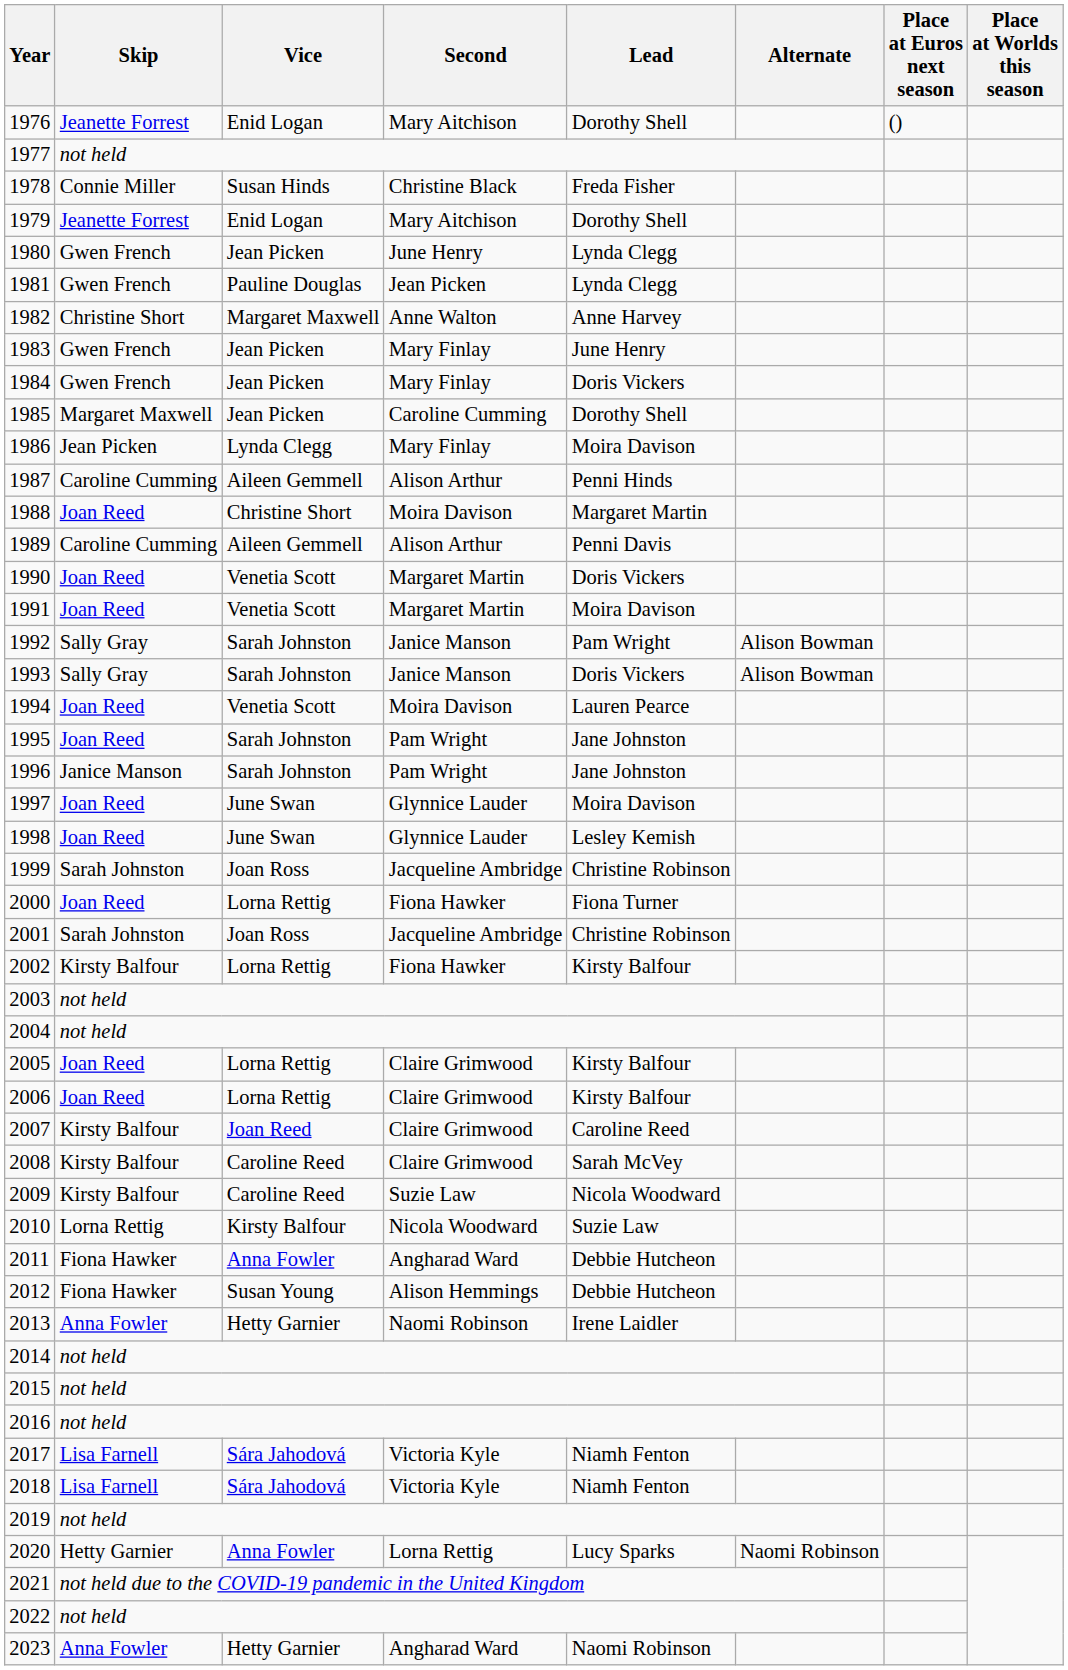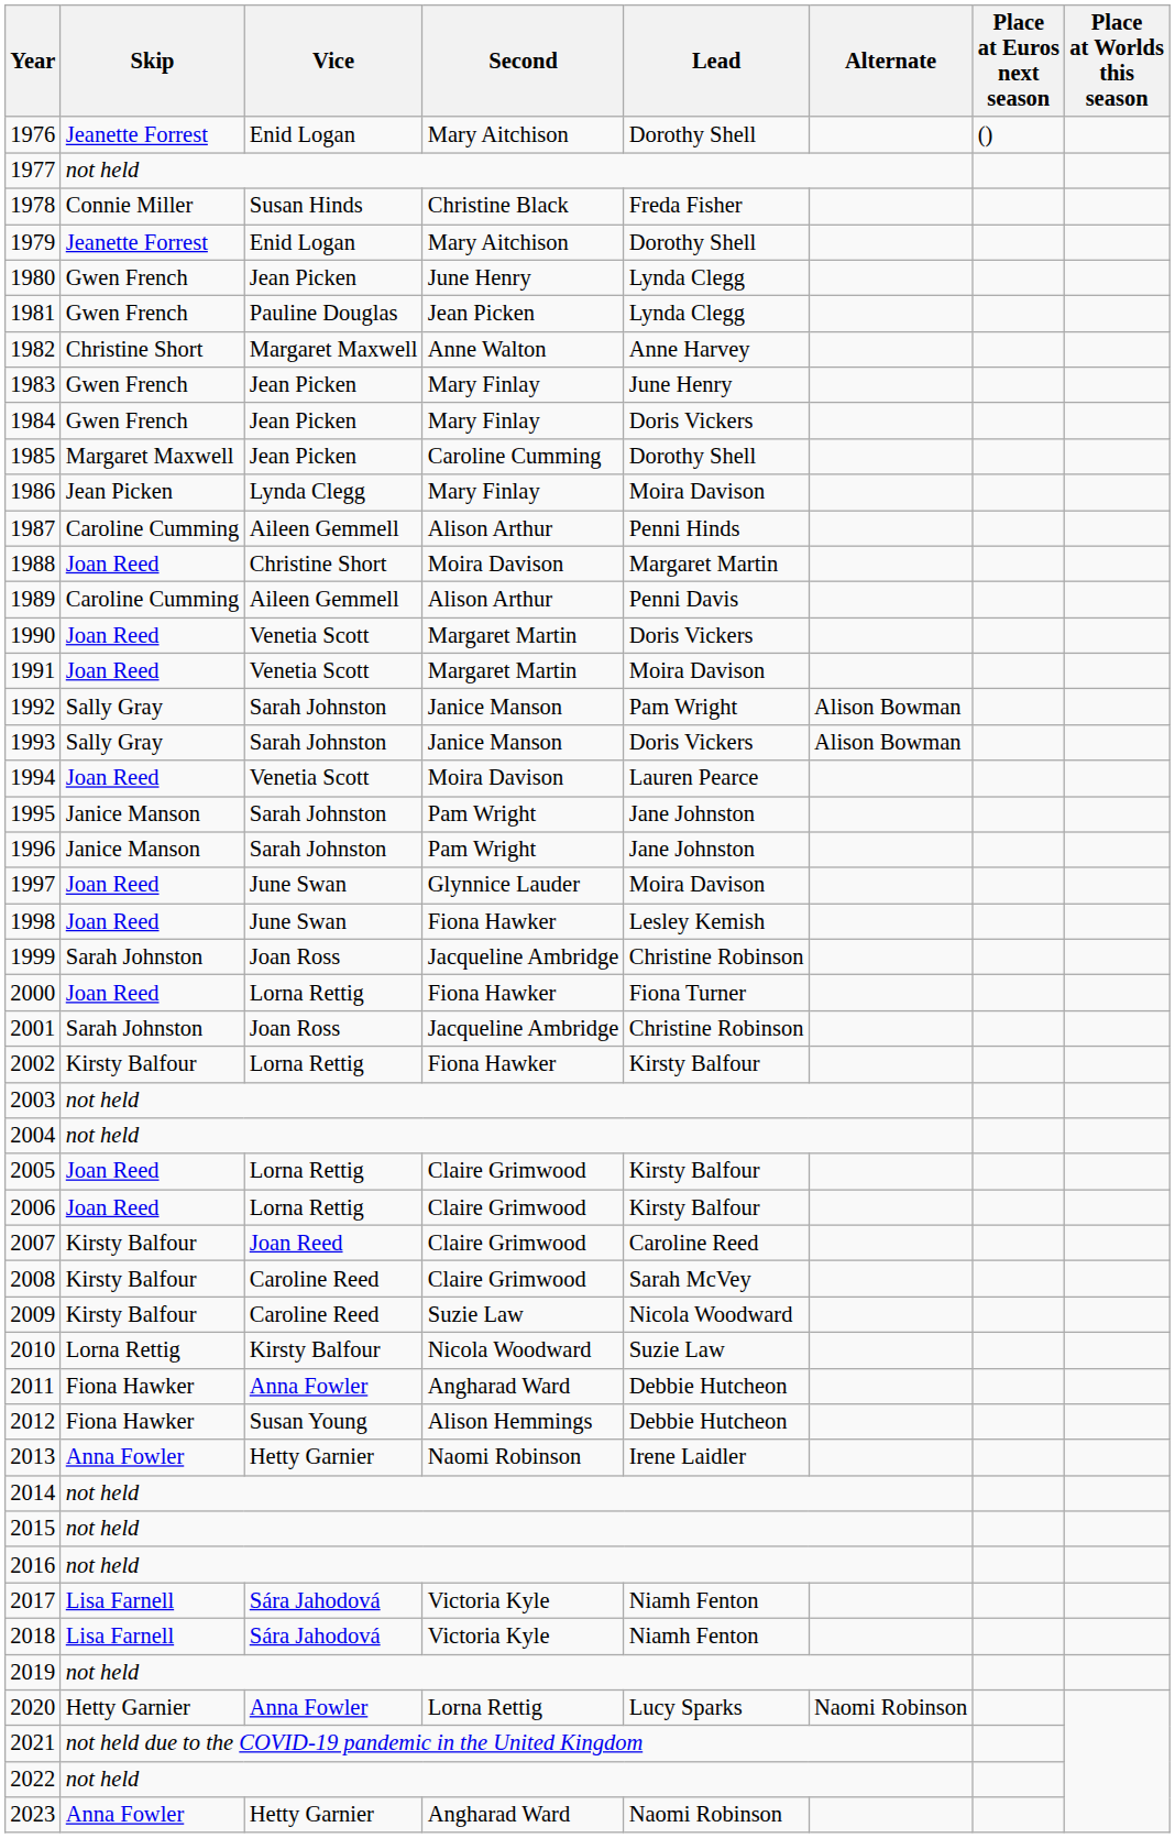 <table class="wikitable">
 <tr>
 <th>Year</th>
 <th>Skip</th>
 <th>Vice</th>
 <th>Second</th>
 <th>Lead</th>
 <th>Alternate</th>
 <th>Place<br>at Euros<br>next<br>season</th>
 <th>Place<br>at Worlds<br>this<br>season</th>
 </tr>
 <tr>
 <td>1976</td>
 <td><a href='#'>Jeanette Forrest</a></td>
 <td>Enid Logan</td>
 <td>Mary Aitchison</td>
 <td>Dorothy Shell</td>
 <td></td>
 <td> ()</td>
 <td></td>
 </tr>
 <tr>
 <td>1977</td>
 <td colspan=5><em>not held</em></td>
 <td></td>
 <td></td>
 </tr>
 <tr>
 <td>1978</td>
 <td>Connie Miller</td>
 <td>Susan Hinds</td>
 <td>Christine Black</td>
 <td>Freda Fisher</td>
 <td></td>
 <td></td>
 <td></td>
 </tr>
 <tr>
 <td>1979</td>
 <td><a href='#'>Jeanette Forrest</a></td>
 <td>Enid Logan</td>
 <td>Mary Aitchison</td>
 <td>Dorothy Shell</td>
 <td></td>
 <td></td>
 <td></td>
 </tr>
 <tr>
 <td>1980</td>
 <td>Gwen French</td>
 <td>Jean Picken</td>
 <td>June Henry</td>
 <td>Lynda Clegg</td>
 <td></td>
 <td></td>
 <td></td>
 </tr>
 <tr>
 <td>1981</td>
 <td>Gwen French</td>
 <td>Pauline Douglas</td>
 <td>Jean Picken</td>
 <td>Lynda Clegg</td>
 <td></td>
 <td></td>
 <td></td>
 </tr>
 <tr>
 <td>1982</td>
 <td>Christine Short</td>
 <td>Margaret Maxwell</td>
 <td>Anne Walton</td>
 <td>Anne Harvey</td>
 <td></td>
 <td></td>
 <td></td>
 </tr>
 <tr>
 <td>1983</td>
 <td>Gwen French</td>
 <td>Jean Picken</td>
 <td>Mary Finlay</td>
 <td>June Henry</td>
 <td></td>
 <td></td>
 <td></td>
 </tr>
 <tr>
 <td>1984</td>
 <td>Gwen French</td>
 <td>Jean Picken</td>
 <td>Mary Finlay</td>
 <td>Doris Vickers</td>
 <td></td>
 <td></td>
 <td></td>
 </tr>
 <tr>
 <td>1985</td>
 <td>Margaret Maxwell</td>
 <td>Jean Picken</td>
 <td>Caroline Cumming</td>
 <td>Dorothy Shell</td>
 <td></td>
 <td></td>
 <td></td>
 </tr>
 <tr>
 <td>1986</td>
 <td>Jean Picken</td>
 <td>Lynda Clegg</td>
 <td>Mary Finlay</td>
 <td>Moira Davison</td>
 <td></td>
 <td></td>
 <td></td>
 </tr>
 <tr>
 <td>1987</td>
 <td>Caroline Cumming</td>
 <td>Aileen Gemmell</td>
 <td>Alison Arthur</td>
 <td>Penni Hinds</td>
 <td></td>
 <td></td>
 <td></td>
 </tr>
 <tr>
 <td>1988</td>
 <td><a href='#'>Joan Reed</a></td>
 <td>Christine Short</td>
 <td>Moira Davison</td>
 <td>Margaret Martin</td>
 <td></td>
 <td></td>
 <td></td>
 </tr>
 <tr>
 <td>1989</td>
 <td>Caroline Cumming</td>
 <td>Aileen Gemmell</td>
 <td>Alison Arthur</td>
 <td>Penni Davis</td>
 <td></td>
 <td></td>
 <td></td>
 </tr>
 <tr>
 <td>1990</td>
 <td><a href='#'>Joan Reed</a></td>
 <td>Venetia Scott</td>
 <td>Margaret Martin</td>
 <td>Doris Vickers</td>
 <td></td>
 <td></td>
 <td></td>
 </tr>
 <tr>
 <td>1991</td>
 <td><a href='#'>Joan Reed</a></td>
 <td>Venetia Scott</td>
 <td>Margaret Martin</td>
 <td>Moira Davison</td>
 <td></td>
 <td></td>
 <td></td>
 </tr>
 <tr>
 <td>1992</td>
 <td>Sally Gray</td>
 <td>Sarah Johnston</td>
 <td>Janice Manson</td>
 <td>Pam Wright</td>
 <td>Alison Bowman</td>
 <td></td>
 <td></td>
 </tr>
 <tr>
 <td>1993</td>
 <td>Sally Gray</td>
 <td>Sarah Johnston</td>
 <td>Janice Manson</td>
 <td>Doris Vickers</td>
 <td>Alison Bowman</td>
 <td></td>
 <td></td>
 </tr>
 <tr>
 <td>1994</td>
 <td><a href='#'>Joan Reed</a></td>
 <td>Venetia Scott</td>
 <td>Moira Davison</td>
 <td>Lauren Pearce</td>
 <td></td>
 <td></td>
 <td></td>
 </tr>
 <tr>
 <td>1995</td>
-<td><a href='#'>Joan Reed</a></td>
+<td>Janice Manson</td>
 <td>Sarah Johnston</td>
 <td>Pam Wright</td>
 <td>Jane Johnston</td>
 <td></td>
 <td></td>
 <td></td>
 </tr>
 <tr>
 <td>1996</td>
 <td>Janice Manson</td>
 <td>Sarah Johnston</td>
 <td>Pam Wright</td>
 <td>Jane Johnston</td>
 <td></td>
 <td></td>
 <td></td>
 </tr>
 <tr>
 <td>1997</td>
 <td><a href='#'>Joan Reed</a></td>
 <td>June Swan</td>
 <td>Glynnice Lauder</td>
 <td>Moira Davison</td>
 <td></td>
 <td></td>
 <td></td>
 </tr>
 <tr>
 <td>1998</td>
 <td><a href='#'>Joan Reed</a></td>
 <td>June Swan</td>
-<td>Glynnice Lauder</td>
+<td>Fiona Hawker</td>
 <td>Lesley Kemish</td>
 <td></td>
 <td></td>
 <td></td>
 </tr>
 <tr>
 <td>1999</td>
 <td>Sarah Johnston</td>
 <td>Joan Ross</td>
 <td>Jacqueline Ambridge</td>
 <td>Christine Robinson</td>
 <td></td>
 <td></td>
 <td></td>
 </tr>
 <tr>
 <td>2000</td>
 <td><a href='#'>Joan Reed</a></td>
 <td>Lorna Rettig</td>
 <td>Fiona Hawker</td>
 <td>Fiona Turner</td>
 <td></td>
 <td></td>
 <td></td>
 </tr>
 <tr>
 <td>2001</td>
 <td>Sarah Johnston</td>
 <td>Joan Ross</td>
 <td>Jacqueline Ambridge</td>
 <td>Christine Robinson</td>
 <td></td>
 <td></td>
 <td></td>
 </tr>
 <tr>
 <td>2002</td>
 <td>Kirsty Balfour</td>
 <td>Lorna Rettig</td>
 <td>Fiona Hawker</td>
 <td>Kirsty Balfour</td>
 <td></td>
 <td></td>
 <td></td>
 </tr>
 <tr>
 <td>2003</td>
 <td colspan=5><em>not held</em></td>
 <td></td>
 <td></td>
 </tr>
 <tr>
 <td>2004</td>
 <td colspan=5><em>not held</em></td>
 <td></td>
 <td></td>
 </tr>
 <tr>
 <td>2005</td>
 <td><a href='#'>Joan Reed</a></td>
 <td>Lorna Rettig</td>
 <td>Claire Grimwood</td>
 <td>Kirsty Balfour</td>
 <td></td>
 <td></td>
 <td></td>
 </tr>
 <tr>
 <td>2006</td>
 <td><a href='#'>Joan Reed</a></td>
 <td>Lorna Rettig</td>
 <td>Claire Grimwood</td>
 <td>Kirsty Balfour</td>
 <td></td>
 <td></td>
 <td></td>
 </tr>
 <tr>
 <td>2007</td>
 <td>Kirsty Balfour</td>
 <td><a href='#'>Joan Reed</a></td>
 <td>Claire Grimwood</td>
 <td>Caroline Reed</td>
 <td></td>
 <td></td>
 <td></td>
 </tr>
 <tr>
 <td>2008</td>
 <td>Kirsty Balfour</td>
 <td>Caroline Reed</td>
 <td>Claire Grimwood</td>
 <td>Sarah McVey</td>
 <td></td>
 <td></td>
 <td></td>
 </tr>
 <tr>
 <td>2009</td>
 <td>Kirsty Balfour</td>
 <td>Caroline Reed</td>
 <td>Suzie Law</td>
 <td>Nicola Woodward</td>
 <td></td>
 <td></td>
 <td></td>
 </tr>
 <tr>
 <td>2010</td>
 <td>Lorna Rettig</td>
 <td>Kirsty Balfour</td>
 <td>Nicola Woodward</td>
 <td>Suzie Law</td>
 <td></td>
 <td></td>
 <td></td>
 </tr>
 <tr>
 <td>2011</td>
 <td>Fiona Hawker</td>
 <td><a href='#'>Anna Fowler</a></td>
 <td>Angharad Ward</td>
 <td>Debbie Hutcheon</td>
 <td></td>
 <td></td>
 <td></td>
 </tr>
 <tr>
 <td>2012</td>
 <td>Fiona Hawker</td>
 <td>Susan Young</td>
 <td>Alison Hemmings</td>
 <td>Debbie Hutcheon</td>
 <td></td>
 <td></td>
 <td></td>
 </tr>
 <tr>
 <td>2013</td>
 <td><a href='#'>Anna Fowler</a></td>
 <td>Hetty Garnier</td>
 <td>Naomi Robinson</td>
 <td>Irene Laidler</td>
 <td></td>
 <td></td>
 <td></td>
 </tr>
 <tr>
 <td>2014</td>
 <td colspan=5><em>not held</em></td>
 <td></td>
 <td></td>
 </tr>
 <tr>
 <td>2015</td>
 <td colspan=5><em>not held</em></td>
 <td></td>
 <td></td>
 </tr>
 <tr>
 <td>2016</td>
 <td colspan=5><em>not held</em></td>
 <td></td>
 <td></td>
 </tr>
 <tr>
 <td>2017</td>
 <td><a href='#'>Lisa Farnell</a></td>
 <td><a href='#'>Sára Jahodová</a></td>
 <td>Victoria Kyle</td>
 <td>Niamh Fenton</td>
 <td></td>
 <td></td>
 <td></td>
 </tr>
 <tr>
 <td>2018</td>
 <td><a href='#'>Lisa Farnell</a></td>
 <td><a href='#'>Sára Jahodová</a></td>
 <td>Victoria Kyle</td>
 <td>Niamh Fenton</td>
 <td></td>
 <td></td>
 <td></td>
 </tr>
 <tr>
 <td>2019</td>
 <td colspan=5><em>not held</em></td>
 <td></td>
 <td></td>
 </tr>
 <tr>
 <td>2020</td>
 <td>Hetty Garnier</td>
 <td><a href='#'>Anna Fowler</a></td>
 <td>Lorna Rettig</td>
 <td>Lucy Sparks</td>
 <td>Naomi Robinson</td>
 <td></td>
 </tr>
 <tr>
 <td>2021</td>
 <td colspan=5><em>not held due to the <a href='#'>COVID-19 pandemic in the United Kingdom</a></em></td>
 <td></td>
 </tr>
 <tr>
 <td>2022</td>
 <td colspan=5><em>not held</em></td>
 <td></td>
 </tr>
 <tr>
 <td>2023</td>
 <td><a href='#'>Anna Fowler</a></td>
 <td>Hetty Garnier</td>
 <td>Angharad Ward</td>
 <td>Naomi Robinson</td>
 <td></td>
 <td></td>
 </tr>
 </table>
